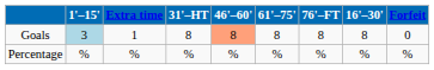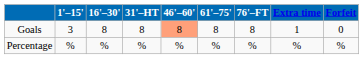 <table class="wikitable" style="text-align:center">
 <tr>
 <th style = "background: #006cb5; color: white;"></th>
 <th style = "background: #006cb5; color: white;">1'–15'</th>
-<th style = "background: #006cb5; color: white;"><a href='#'><span>Extra time</span></a></th>
+<th style = "background: #006cb5; color: white;">16'–30'</th>
 <th style = "background: #006cb5; color: white;">31'–HT</th>
 <th style = "background: #006cb5; color: white;">46'–60'</th>
 <th style = "background: #006cb5; color: white;">61'–75'</th>
 <th style = "background: #006cb5; color: white;">76'–FT</th>
-<th style = "background: #006cb5; color: white;">16'–30'</th>
+<th style = "background: #006cb5; color: white;"><a href='#'><span>Extra time</span></a></th>
 <th style = "background: #006cb5; color: white;"><a href='#'><span>Forfeit</span></a></th>
 </tr>
 <tr>
 <td>Goals</td>
-<td style="background: lightblue;">3</td>
-<td>1</td>
+<td>3</td>
+<td>8</td>
 <td>8</td>
 <td style="background: lightsalmon;">8</td>
 <td>8</td>
 <td>8</td>
-<td>8</td>
+<td>1</td>
 <td>0</td>
 </tr>
 <tr>
 <td>Percentage</td>
 <td>%</td>
 <td>%</td>
 <td>%</td>
 <td>%</td>
 <td>%</td>
 <td>%</td>
 <td>%</td>
 <td>%</td>
 </tr>
 </table>
